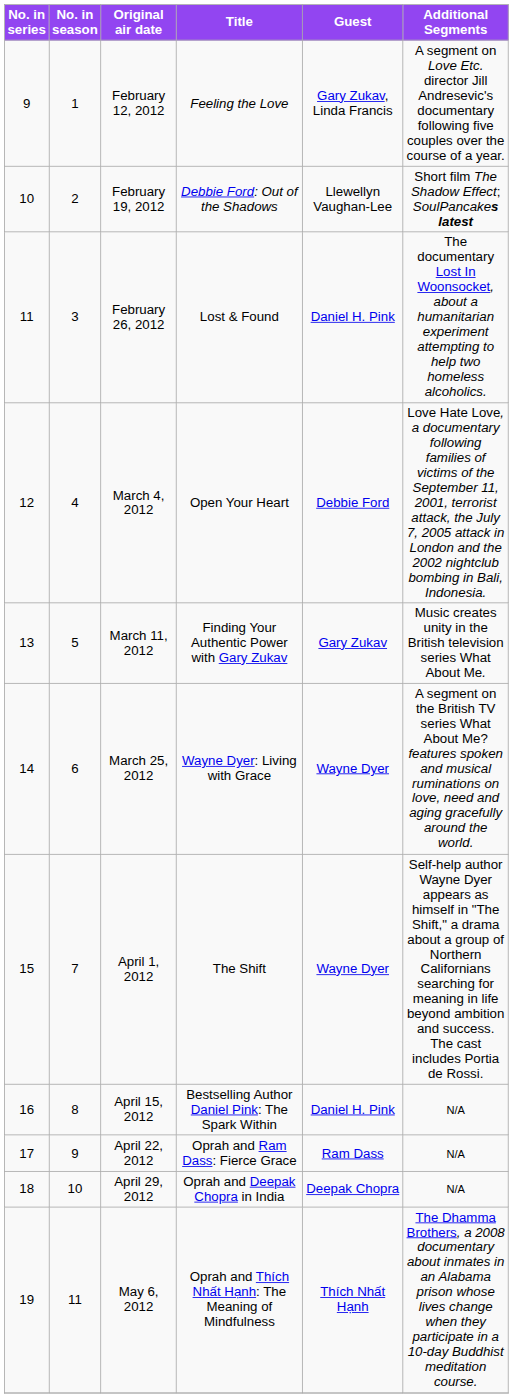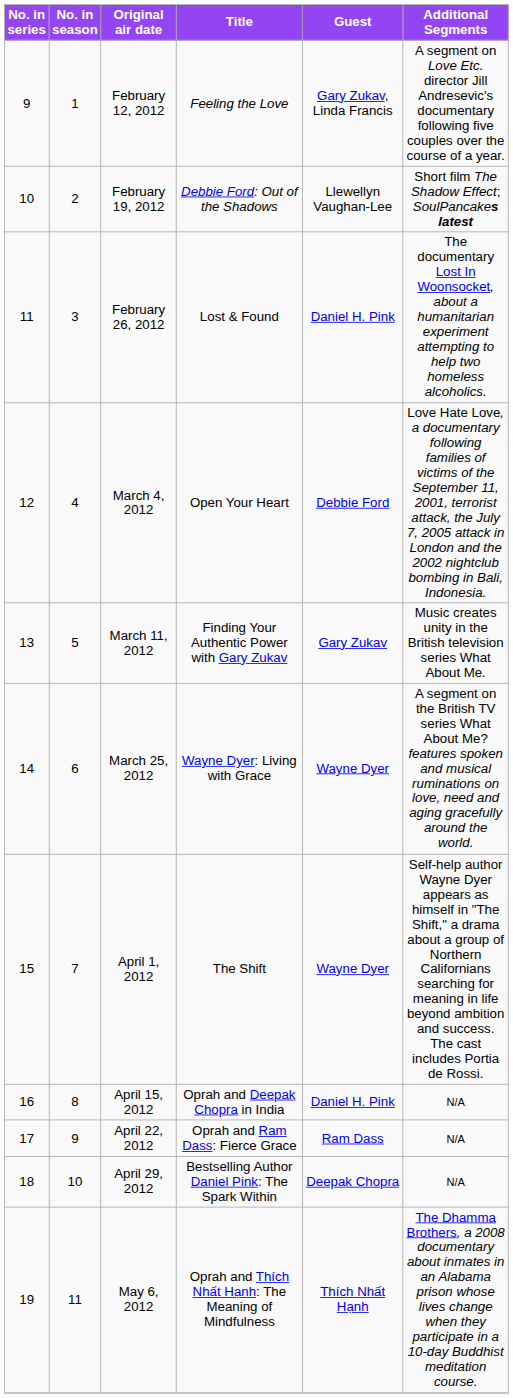 <table class="wikitable plainrowheaders" style="text-align:center;">
 <tr>
 <th scope="col" style="background-color: #9245f1; color: #FFFFFF;" width=4%>No. in<br>series</th>
 <th scope="col" style="background-color: #9245f1; color: #FFFFFF;" width=4%>No. in<br>season</th>
 <th scope="col" style="background-color: #9245f1; color: #FFFFFF;" width=15%>Original air date</th>
 <th scope="col" style="background-color: #9245f1; color: #FFFFFF;" width=25%>Title</th>
 <th scope="col" style="background-color: #9245f1; color: #FFFFFF;" width=20%>Guest</th>
 <th scope="col" style="background-color: #9245f1; color: #FFFFFF;">Additional Segments</th>
 </tr>
 <tr>
 <td>9</td>
 <td>1</td>
 <td>February 12, 2012</td>
 <td><em>Feeling the Love</em></td>
 <td><a href='#'>Gary Zukav</a>, Linda Francis</td>
 <td>A segment on <em>Love Etc.</em> director Jill Andresevic's documentary following five couples over the course of a year.</td>
 </tr>
 <tr>
 <td>10</td>
 <td>2</td>
 <td>February 19, 2012</td>
 <td><em><a href='#'>Debbie Ford</a>: Out of the Shadows</em></td>
 <td>Llewellyn Vaughan-Lee</td>
 <td>Short film <em>The Shadow Effect</em>; <em>SoulPancake<strong>s latest</td>
 </tr>
 <tr>
 <td>11</td>
 <td>3</td>
 <td>February 26, 2012</td>
 <td></em>Lost & Found<em></td>
 <td><a href='#'>Daniel H. Pink</a></td>
 <td>The documentary </em><a href='#'>Lost In Woonsocket</a><em>, about a humanitarian experiment attempting to help two homeless alcoholics.</td>
 </tr>
 <tr>
 <td>12</td>
 <td>4</td>
 <td>March 4, 2012</td>
 <td></em>Open Your Heart<em></td>
 <td><a href='#'>Debbie Ford</a></td>
 <td></em>Love Hate Love<em>, a documentary following families of victims of the September 11, 2001, terrorist attack, the July 7, 2005 attack in London and the 2002 nightclub bombing in Bali, Indonesia.</td>
 </tr>
 <tr>
 <td>13</td>
 <td>5</td>
 <td>March 11, 2012</td>
 <td></em>Finding Your Authentic Power with <a href='#'>Gary Zukav</a><em></td>
 <td><a href='#'>Gary Zukav</a></td>
 <td>Music creates unity in the British television series </em>What About Me<em>.</td>
 </tr>
 <tr>
 <td>14</td>
 <td>6</td>
 <td>March 25, 2012</td>
 <td></em><a href='#'>Wayne Dyer</a>: Living with Grace<em></td>
 <td><a href='#'>Wayne Dyer</a></td>
 <td>A segment on the British TV series </em>What About Me?<em> features spoken and musical ruminations on love, need and aging gracefully around the world.</td>
 </tr>
 <tr>
 <td>15</td>
 <td>7</td>
 <td>April 1, 2012</td>
 <td></em>The Shift<em></td>
 <td><a href='#'>Wayne Dyer</a></td>
 <td>Self-help author Wayne Dyer appears as himself in "The Shift," a drama about a group of Northern Californians searching for meaning in life beyond ambition and success. The cast includes Portia de Rossi.</td>
 </tr>
 <tr>
 <td>16</td>
 <td>8</td>
 <td>April 15, 2012</td>
-<td></em>Bestselling Author <a href='#'>Daniel Pink</a>: The Spark Within<em></td>
+<td></em>Oprah and <a href='#'>Deepak Chopra</a> in India<em></td>
 <td><a href='#'>Daniel H. Pink</a></td>
 <td><span><small>N/A</small></span></td>
 </tr>
 <tr>
 <td>17</td>
 <td>9</td>
 <td>April 22, 2012</td>
 <td></em>Oprah and <a href='#'>Ram Dass</a>: Fierce Grace<em></td>
 <td><a href='#'>Ram Dass</a></td>
 <td><span><small>N/A</small></span></td>
 </tr>
 <tr>
 <td>18</td>
 <td>10</td>
 <td>April 29, 2012</td>
-<td></em>Oprah and <a href='#'>Deepak Chopra</a> in India<em></td>
+<td></em>Bestselling Author <a href='#'>Daniel Pink</a>: The Spark Within<em></td>
 <td><a href='#'>Deepak Chopra</a></td>
 <td><span><small>N/A</small></span></td>
 </tr>
 <tr>
 <td>19</td>
 <td>11</td>
 <td>May 6, 2012</td>
 <td></em>Oprah and <a href='#'>Thích Nhất Hạnh</a>: The Meaning of Mindfulness<em></td>
 <td><a href='#'>Thích Nhất Hạnh</a></td>
 <td></em><a href='#'>The Dhamma Brothers</a><em>, a 2008 documentary about inmates in an Alabama prison whose lives change when they participate in a 10-day Buddhist meditation course.</td>
 </tr>
 <tr>
 </tr>
 </table>
